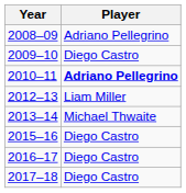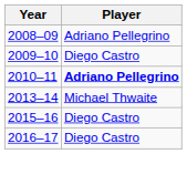 <table class="wikitable">
 <tr>
 <th>Year</th>
 <th>Player</th>
 </tr>
 <tr>
 <td><a href='#'>2008–09</a></td>
 <td> <a href='#'>Adriano Pellegrino</a></td>
 </tr>
 <tr>
 <td><a href='#'>2009–10</a></td>
 <td> <a href='#'>Diego Castro</a></td>
 </tr>
 <tr>
 <td><a href='#'>2010–11</a></td>
 <td><strong> <a href='#'>Adriano Pellegrino</a></strong></td>
 </tr>
 <tr>
-<td><a href='#'>2012–13</a></td>
-<td> <a href='#'>Liam Miller</a></td>
-</tr>
-<tr>
 <td><a href='#'>2013–14</a></td>
 <td> <a href='#'>Michael Thwaite</a></td>
 </tr>
 <tr>
 <td><a href='#'>2015–16</a></td>
 <td> <a href='#'>Diego Castro</a></td>
 </tr>
 <tr>
 <td><a href='#'>2016–17</a></td>
 <td> <a href='#'>Diego Castro</a></td>
 </tr>
-<tr>
-<td><a href='#'>2017–18</a></td>
-<td> <a href='#'>Diego Castro</a></td>
-</tr>
 </table>
